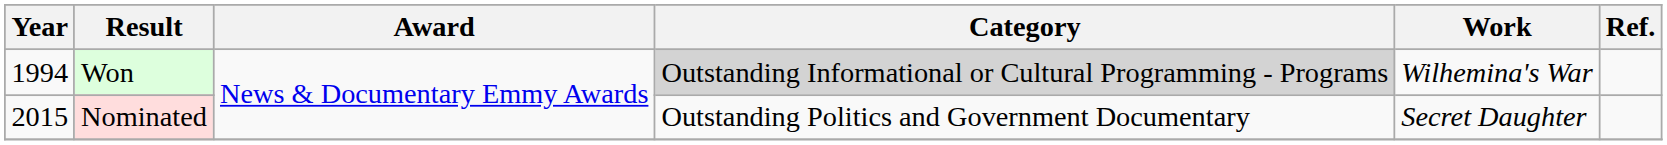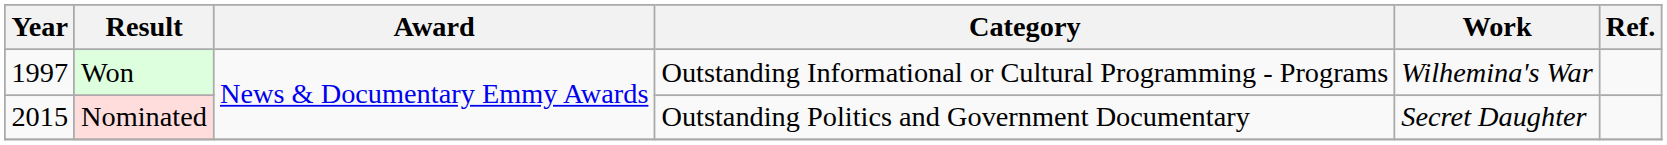 <table class="wikitable">
 <tr>
 <th>Year</th>
 <th>Result</th>
 <th>Award</th>
 <th>Category</th>
 <th>Work</th>
 <th>Ref.</th>
 </tr>
 <tr>
-<td>1994</td>
+<td>1997</td>
 <td style="background: #ddffdd">Won</td>
 <td rowspan="2"><a href='#'>News & Documentary Emmy Awards</a></td>
-<td style="background: lightgrey;">Outstanding Informational or Cultural Programming - Programs</td>
+<td>Outstanding Informational or Cultural Programming - Programs</td>
 <td><em>Wilhemina's War</em></td>
 <td></td>
 </tr>
 <tr>
 <td>2015</td>
 <td style="background: #ffdddd">Nominated</td>
 <td>Outstanding Politics and Government Documentary</td>
 <td><em>Secret Daughter</em></td>
 <td></td>
 </tr>
 <tr>
 </tr>
 </table>
